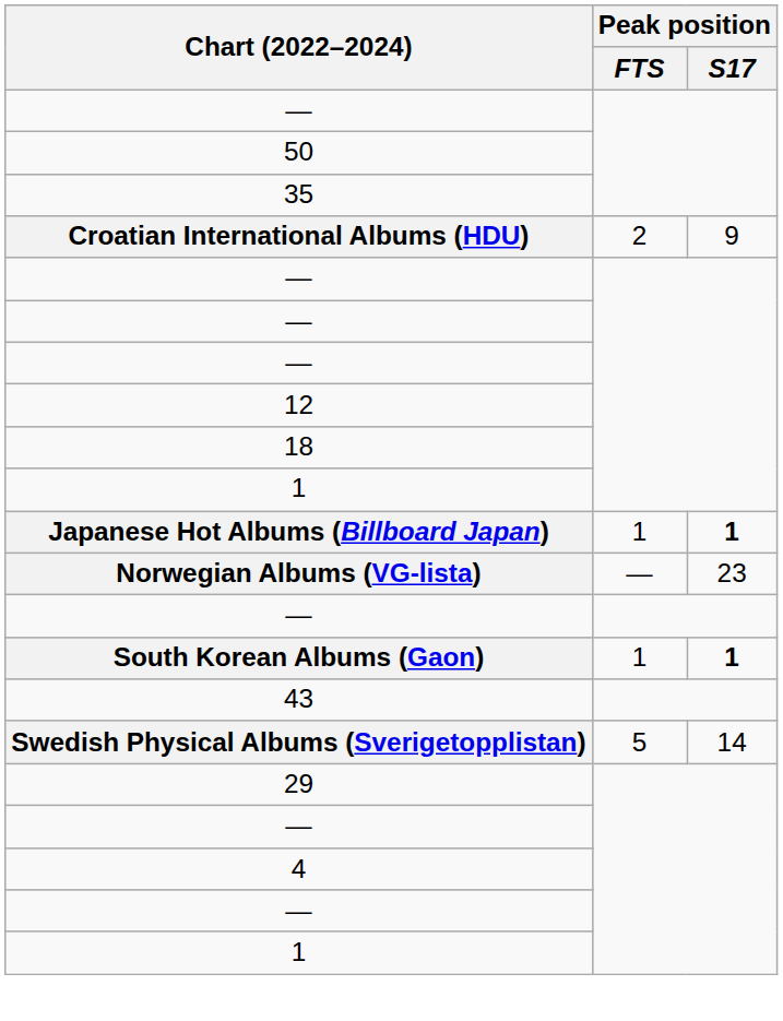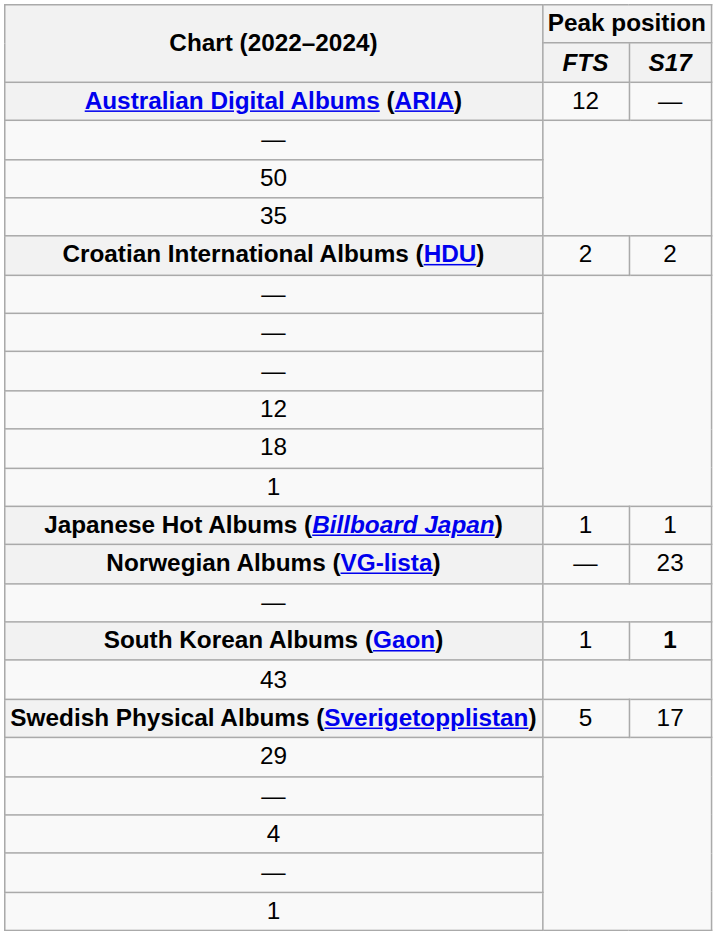 <table class="wikitable sortable plainrowheaders" style="text-align:center">
 <tr>
 <th scope="col" rowspan="2">Chart (2022–2024)</th>
 <th scope="col" colspan="2">Peak position</th>
 </tr>
 <tr>
 <th><em>FTS</em></th>
 <th><em>S17</em></th>
+</tr>
+<tr>
+<th scope="row"><a href='#'>Australian Digital Albums</a> (<a href='#'>ARIA</a>)</th>
+<td>12</td>
+<td>—</td>
 </tr>
 <tr>
 <td>—</td>
 </tr>
 <tr>
 <td>50</td>
 </tr>
 <tr>
 <td>35</td>
 </tr>
 <tr>
 <th scope="row">Croatian International Albums (<a href='#'>HDU</a>)</th>
 <td>2</td>
-<td>9</td>
+<td>2</td>
 </tr>
 <tr>
 <td>—</td>
 </tr>
 <tr>
 <td>—</td>
 </tr>
 <tr>
 <td>—</td>
 </tr>
 <tr>
 <td>12</td>
 </tr>
 <tr>
 <td>18</td>
 </tr>
 <tr>
 <td>1</td>
 </tr>
 <tr>
 <th scope="row">Japanese Hot Albums (<em><a href='#'>Billboard Japan</a></em>)</th>
 <td>1</td>
-<td><strong>1</strong></td>
+<td>1</td>
 </tr>
 <tr>
 <th scope="row">Norwegian Albums (<a href='#'>VG-lista</a>)</th>
 <td>—</td>
 <td>23</td>
 </tr>
 <tr>
 <td>—</td>
 </tr>
 <tr>
 <th scope="row">South Korean Albums (<a href='#'>Gaon</a>)</th>
 <td>1</td>
 <td><strong>1</strong></td>
 </tr>
 <tr>
 <td>43</td>
 </tr>
 <tr>
 <th scope="row">Swedish Physical Albums (<a href='#'>Sverigetopplistan</a>)</th>
 <td>5</td>
-<td>14</td>
+<td>17</td>
 </tr>
 <tr>
 <td>29</td>
 </tr>
 <tr>
 <td>—</td>
 </tr>
 <tr>
 <td>4</td>
 </tr>
 <tr>
 <td>—</td>
 </tr>
 <tr>
 <td>1</td>
 </tr>
 </table>
